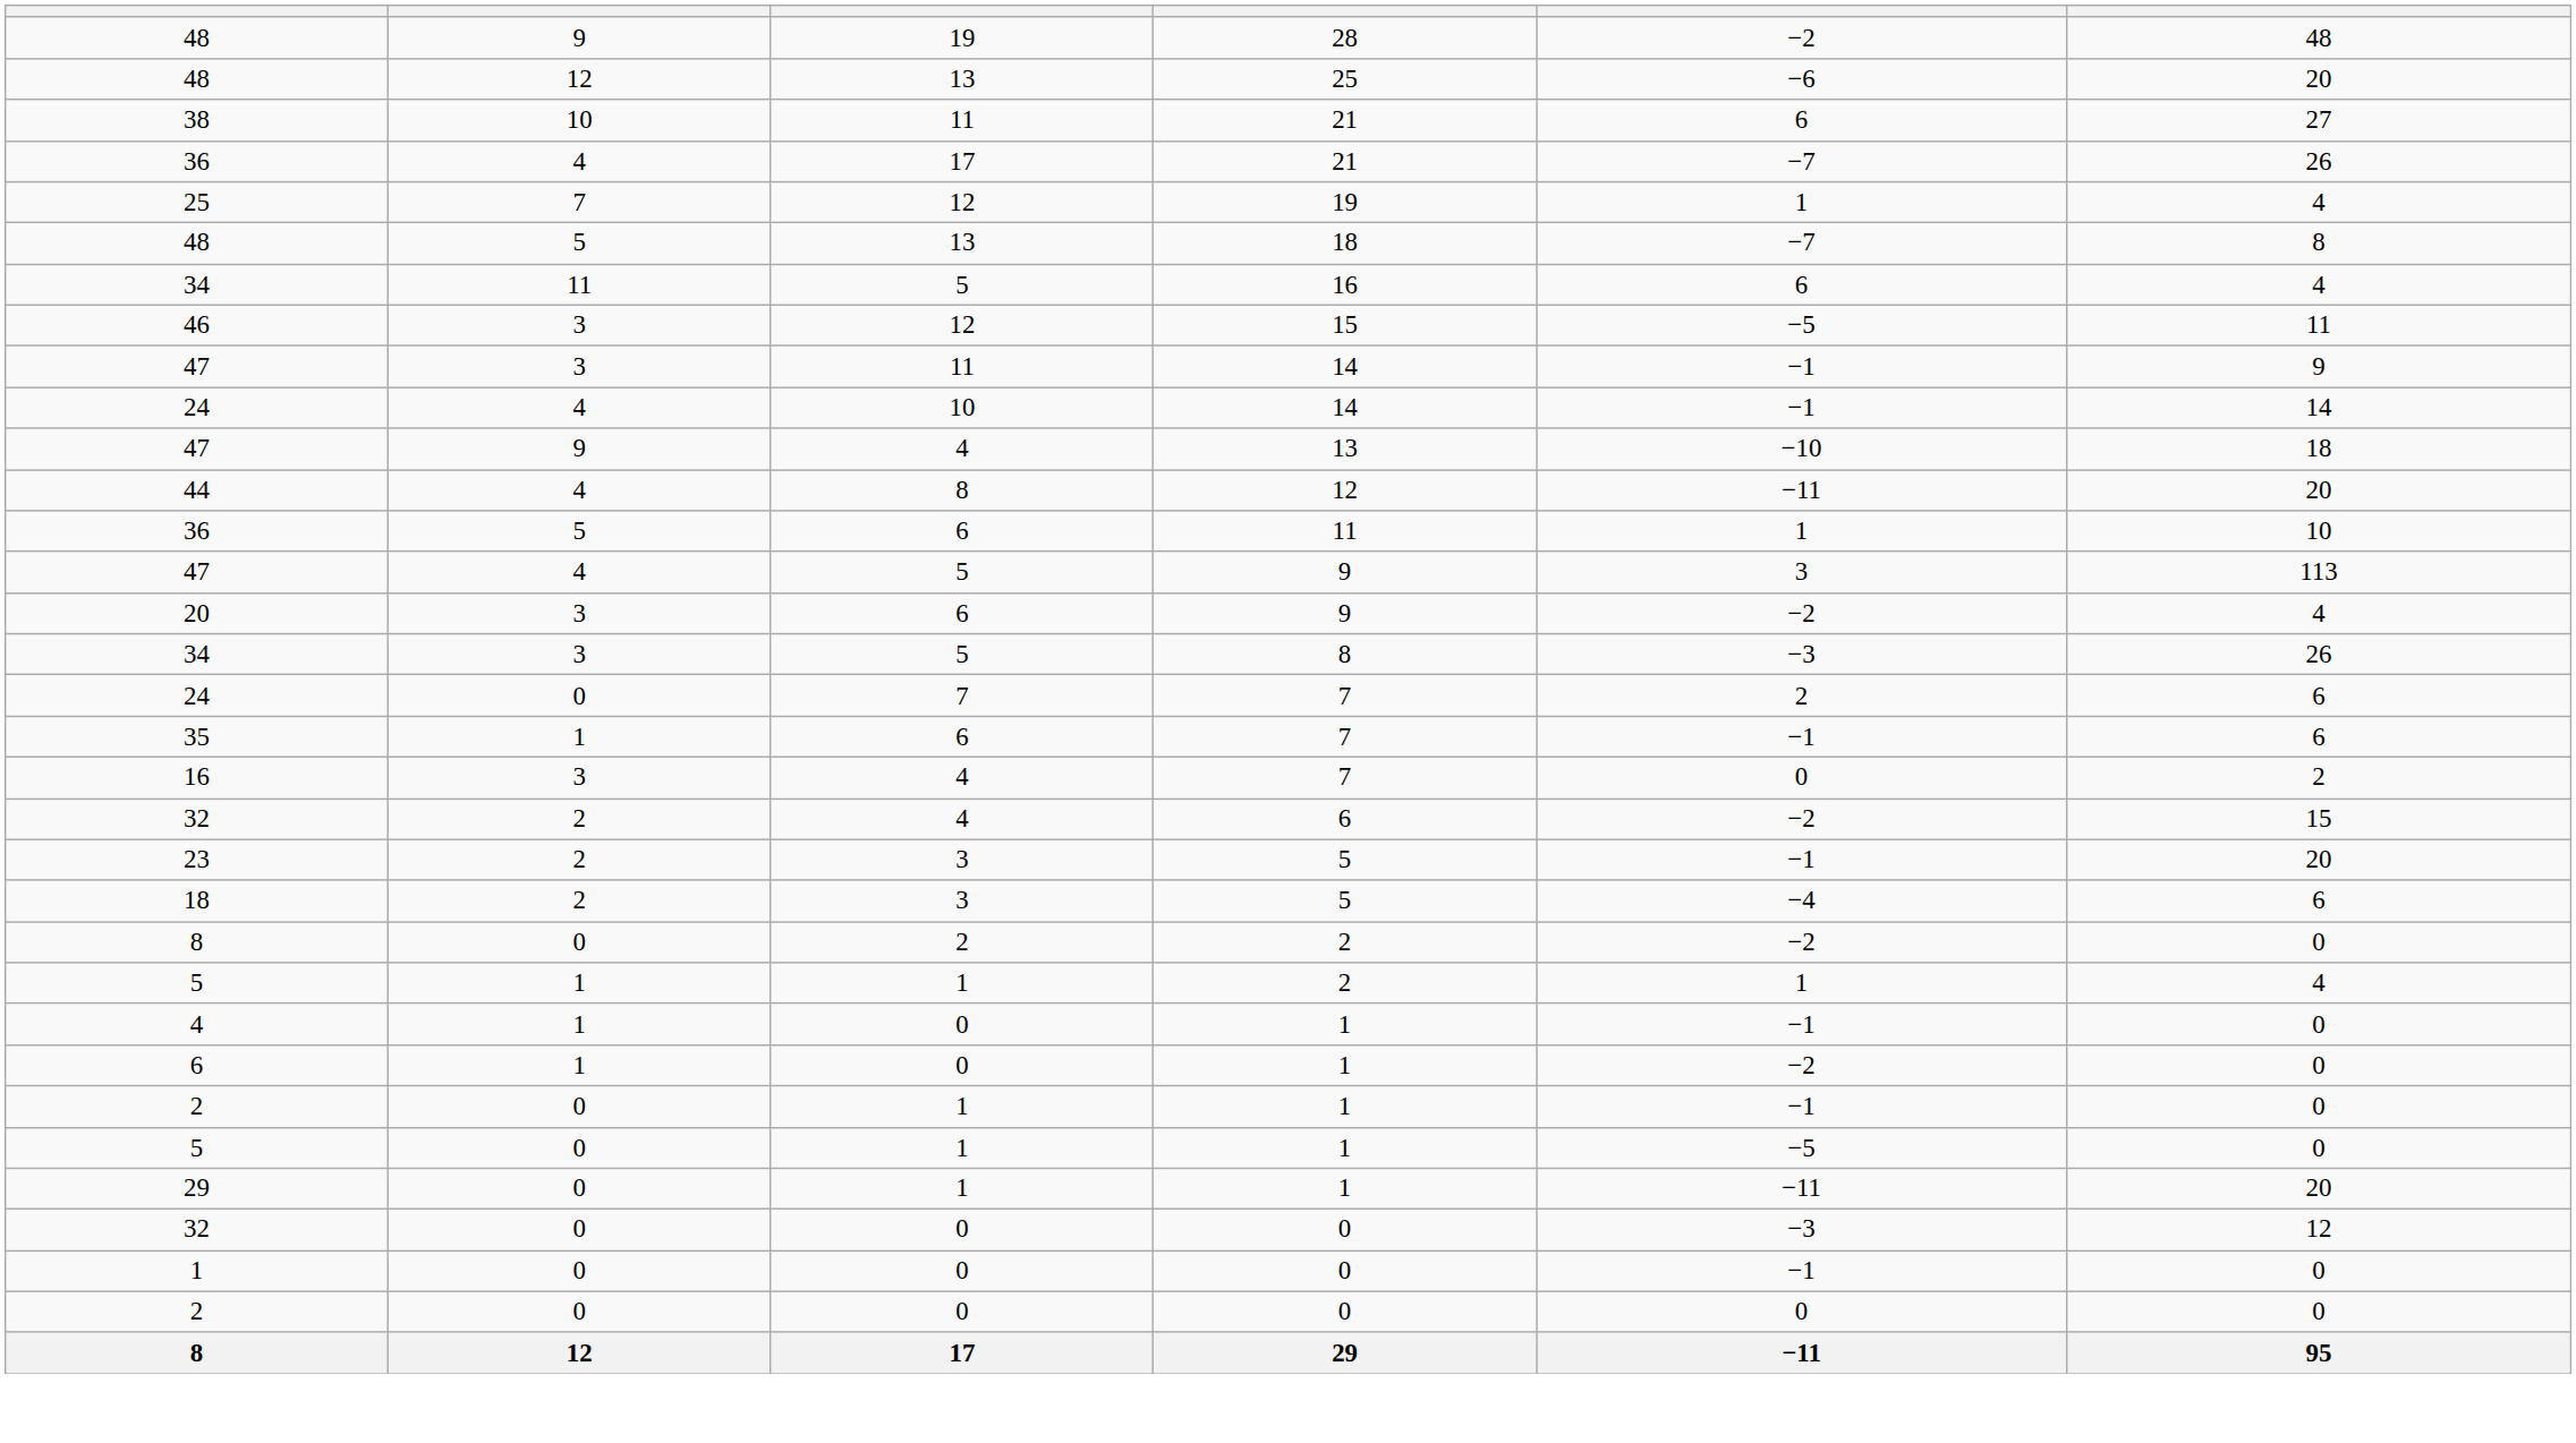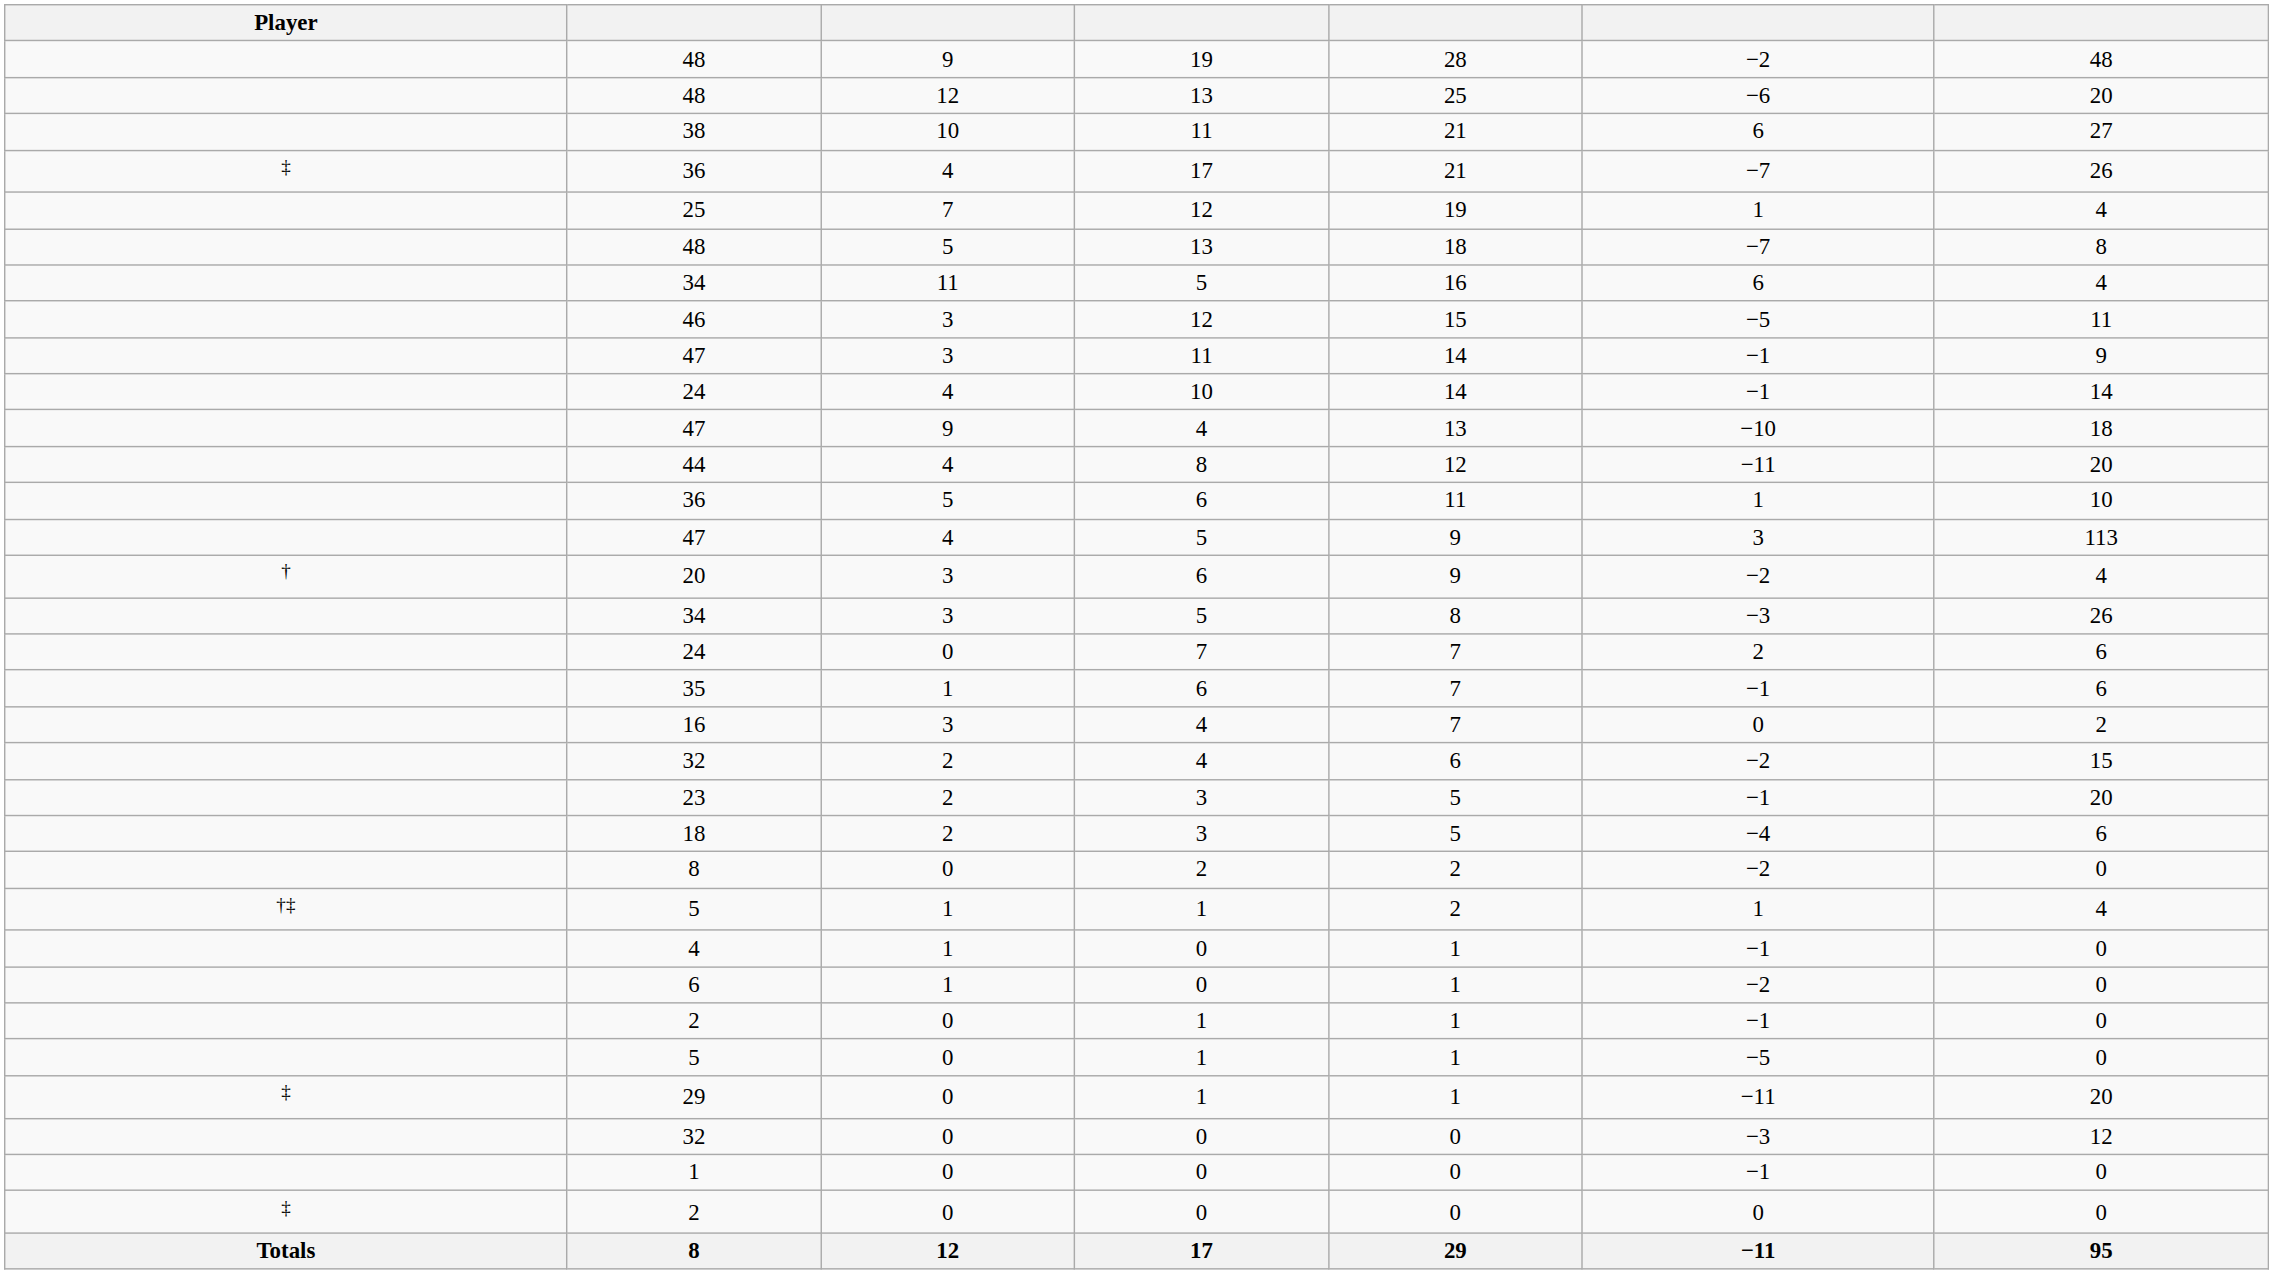 <table class="wikitable sortable" style="width:100%;">
 <tr align=center>
+<th>Player</th>
 <th></th>
 <th></th>
 <th></th>
 <th></th>
 <th data-sort-type="number"></th>
 <th></th>
 </tr>
 <tr align=center>
+<td></td>
 <td>48</td>
 <td>9</td>
 <td>19</td>
 <td>28</td>
 <td>−2</td>
 <td>48</td>
 </tr>
 <tr align=center>
+<td></td>
 <td>48</td>
 <td>12</td>
 <td>13</td>
 <td>25</td>
 <td>−6</td>
 <td>20</td>
 </tr>
 <tr align=center>
+<td></td>
 <td>38</td>
 <td>10</td>
 <td>11</td>
 <td>21</td>
 <td>6</td>
 <td>27</td>
 </tr>
 <tr align=center>
+<td><sup>‡</sup></td>
 <td>36</td>
 <td>4</td>
 <td>17</td>
 <td>21</td>
 <td>−7</td>
 <td>26</td>
 </tr>
 <tr align=center>
+<td></td>
 <td>25</td>
 <td>7</td>
 <td>12</td>
 <td>19</td>
 <td>1</td>
 <td>4</td>
 </tr>
 <tr align=center>
+<td></td>
 <td>48</td>
 <td>5</td>
 <td>13</td>
 <td>18</td>
 <td>−7</td>
 <td>8</td>
 </tr>
 <tr align=center>
+<td></td>
 <td>34</td>
 <td>11</td>
 <td>5</td>
 <td>16</td>
 <td>6</td>
 <td>4</td>
 </tr>
 <tr align=center>
+<td></td>
 <td>46</td>
 <td>3</td>
 <td>12</td>
 <td>15</td>
 <td>−5</td>
 <td>11</td>
 </tr>
 <tr align=center>
+<td></td>
 <td>47</td>
 <td>3</td>
 <td>11</td>
 <td>14</td>
 <td>−1</td>
 <td>9</td>
 </tr>
 <tr align=center>
+<td></td>
 <td>24</td>
 <td>4</td>
 <td>10</td>
 <td>14</td>
 <td>−1</td>
 <td>14</td>
 </tr>
 <tr align=center>
+<td></td>
 <td>47</td>
 <td>9</td>
 <td>4</td>
 <td>13</td>
 <td>−10</td>
 <td>18</td>
 </tr>
 <tr align=center>
+<td></td>
 <td>44</td>
 <td>4</td>
 <td>8</td>
 <td>12</td>
 <td>−11</td>
 <td>20</td>
 </tr>
 <tr align=center>
+<td></td>
 <td>36</td>
 <td>5</td>
 <td>6</td>
 <td>11</td>
 <td>1</td>
 <td>10</td>
 </tr>
 <tr align=center>
+<td></td>
 <td>47</td>
 <td>4</td>
 <td>5</td>
 <td>9</td>
 <td>3</td>
 <td>113</td>
 </tr>
 <tr align=center>
+<td><sup>†</sup></td>
 <td>20</td>
 <td>3</td>
 <td>6</td>
 <td>9</td>
 <td>−2</td>
 <td>4</td>
 </tr>
 <tr align=center>
+<td></td>
 <td>34</td>
 <td>3</td>
 <td>5</td>
 <td>8</td>
 <td>−3</td>
 <td>26</td>
 </tr>
 <tr align=center>
+<td></td>
 <td>24</td>
 <td>0</td>
 <td>7</td>
 <td>7</td>
 <td>2</td>
 <td>6</td>
 </tr>
 <tr align=center>
+<td></td>
 <td>35</td>
 <td>1</td>
 <td>6</td>
 <td>7</td>
 <td>−1</td>
 <td>6</td>
 </tr>
 <tr align=center>
+<td></td>
 <td>16</td>
 <td>3</td>
 <td>4</td>
 <td>7</td>
 <td>0</td>
 <td>2</td>
 </tr>
 <tr align=center>
+<td></td>
 <td>32</td>
 <td>2</td>
 <td>4</td>
 <td>6</td>
 <td>−2</td>
 <td>15</td>
 </tr>
 <tr align=center>
+<td></td>
 <td>23</td>
 <td>2</td>
 <td>3</td>
 <td>5</td>
 <td>−1</td>
 <td>20</td>
 </tr>
 <tr align=center>
+<td></td>
 <td>18</td>
 <td>2</td>
 <td>3</td>
 <td>5</td>
 <td>−4</td>
 <td>6</td>
 </tr>
 <tr align=center>
+<td></td>
 <td>8</td>
 <td>0</td>
 <td>2</td>
 <td>2</td>
 <td>−2</td>
 <td>0</td>
 </tr>
 <tr align=center>
+<td><sup>†‡</sup></td>
 <td>5</td>
 <td>1</td>
 <td>1</td>
 <td>2</td>
 <td>1</td>
 <td>4</td>
 </tr>
 <tr align=center>
+<td></td>
 <td>4</td>
 <td>1</td>
 <td>0</td>
 <td>1</td>
 <td>−1</td>
 <td>0</td>
 </tr>
 <tr align=center>
+<td></td>
 <td>6</td>
 <td>1</td>
 <td>0</td>
 <td>1</td>
 <td>−2</td>
 <td>0</td>
 </tr>
 <tr align=center>
+<td></td>
 <td>2</td>
 <td>0</td>
 <td>1</td>
 <td>1</td>
 <td>−1</td>
 <td>0</td>
 </tr>
 <tr align=center>
+<td></td>
 <td>5</td>
 <td>0</td>
 <td>1</td>
 <td>1</td>
 <td>−5</td>
 <td>0</td>
 </tr>
 <tr align=center>
+<td><sup>‡</sup></td>
 <td>29</td>
 <td>0</td>
 <td>1</td>
 <td>1</td>
 <td>−11</td>
 <td>20</td>
 </tr>
 <tr align=center>
+<td></td>
 <td>32</td>
 <td>0</td>
 <td>0</td>
 <td>0</td>
 <td>−3</td>
 <td>12</td>
 </tr>
 <tr align=center>
+<td></td>
 <td>1</td>
 <td>0</td>
 <td>0</td>
 <td>0</td>
 <td>−1</td>
 <td>0</td>
 </tr>
 <tr align=center>
+<td><sup>‡</sup></td>
 <td>2</td>
 <td>0</td>
 <td>0</td>
 <td>0</td>
 <td>0</td>
 <td>0</td>
 </tr>
 <tr class="unsortable">
+<th>Totals</th>
 <th>8</th>
 <th>12</th>
 <th>17</th>
 <th>29</th>
 <th>−11</th>
 <th>95</th>
 </tr>
 </table>
